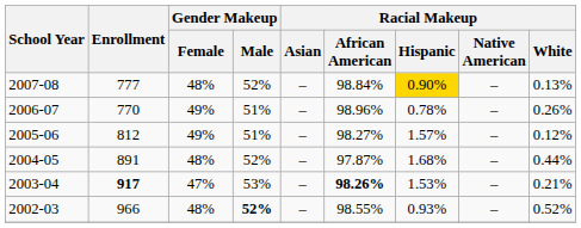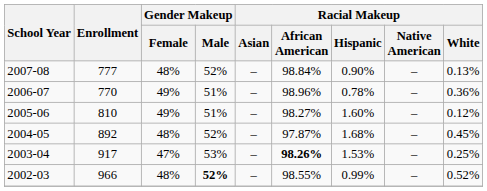 <table class="wikitable" style="font-size: 95%;">
 <tr>
 <th rowspan="2">School Year</th>
 <th rowspan="2">Enrollment</th>
 <th colspan="2">Gender Makeup</th>
 <th colspan="5">Racial Makeup</th>
 </tr>
 <tr>
 <th>Female</th>
 <th>Male</th>
 <th>Asian</th>
 <th>African <br>American</th>
 <th>Hispanic</th>
 <th>Native <br>American</th>
 <th>White</th>
 </tr>
 <tr>
 <td align="left">2007-08</td>
 <td align="center">777</td>
 <td align="center">48%</td>
 <td align="center">52%</td>
 <td align="center">–</td>
 <td align="center">98.84%</td>
-<td align="center" style="background: gold;">0.90%</td>
+<td align="center">0.90%</td>
 <td align="center">–</td>
 <td align="center">0.13%</td>
 </tr>
 <tr>
 <td align="left">2006-07</td>
 <td align="center">770</td>
 <td align="center">49%</td>
 <td align="center">51%</td>
 <td align="center">–</td>
 <td align="center">98.96%</td>
 <td align="center">0.78%</td>
 <td align="center">–</td>
-<td align="center">0.26%</td>
+<td align="center">0.36%</td>
 </tr>
 <tr>
 <td align="left">2005-06</td>
-<td align="center">812</td>
+<td align="center">810</td>
 <td align="center">49%</td>
 <td align="center">51%</td>
 <td align="center">–</td>
 <td align="center">98.27%</td>
-<td align="center">1.57%</td>
+<td align="center">1.60%</td>
 <td align="center">–</td>
 <td align="center">0.12%</td>
 </tr>
 <tr>
 <td align="left">2004-05</td>
-<td align="center">891</td>
+<td align="center">892</td>
 <td align="center">48%</td>
 <td align="center">52%</td>
 <td align="center">–</td>
 <td align="center">97.87%</td>
 <td align="center">1.68%</td>
 <td align="center">–</td>
-<td align="center">0.44%</td>
+<td align="center">0.45%</td>
 </tr>
 <tr>
 <td align="left">2003-04</td>
-<td align="center"><strong>917</strong></td>
+<td align="center">917</td>
 <td align="center">47%</td>
 <td align="center">53%</td>
 <td align="center">–</td>
 <td align="center"><strong>98.26%</strong></td>
 <td align="center">1.53%</td>
 <td align="center">–</td>
-<td align="center">0.21%</td>
+<td align="center">0.25%</td>
 </tr>
 <tr>
 <td align="left">2002-03</td>
 <td align="center">966</td>
 <td align="center">48%</td>
 <td align="center"><strong>52%</strong></td>
 <td align="center">–</td>
 <td align="center">98.55%</td>
-<td align="center">0.93%</td>
+<td align="center">0.99%</td>
 <td align="center">–</td>
 <td align="center">0.52%</td>
 </tr>
 <tr>
 </tr>
 </table>
